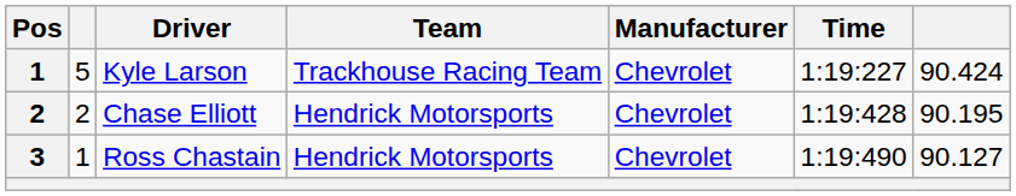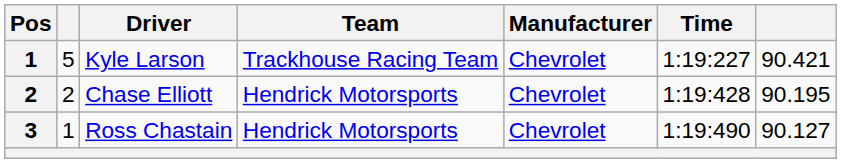 <table class="wikitable" style="font-size:95%">
 <tr>
 <th>Pos</th>
 <th></th>
 <th>Driver</th>
 <th>Team</th>
 <th>Manufacturer</th>
 <th>Time</th>
 <th></th>
 </tr>
 <tr>
 <th>1</th>
 <td>5</td>
 <td><a href='#'>Kyle Larson</a></td>
 <td><a href='#'>Trackhouse Racing Team</a></td>
 <td><a href='#'>Chevrolet</a></td>
 <td>1:19:227</td>
-<td>90.424</td>
+<td>90.421</td>
 </tr>
 <tr>
 <th>2</th>
 <td>2</td>
 <td><a href='#'>Chase Elliott</a></td>
 <td><a href='#'>Hendrick Motorsports</a></td>
 <td><a href='#'>Chevrolet</a></td>
 <td>1:19:428</td>
 <td>90.195</td>
 </tr>
 <tr>
 <th>3</th>
 <td>1</td>
 <td><a href='#'>Ross Chastain</a></td>
 <td><a href='#'>Hendrick Motorsports</a></td>
 <td><a href='#'>Chevrolet</a></td>
 <td>1:19:490</td>
 <td>90.127</td>
 </tr>
 <tr>
 <th colspan="7"></th>
 </tr>
 </table>
